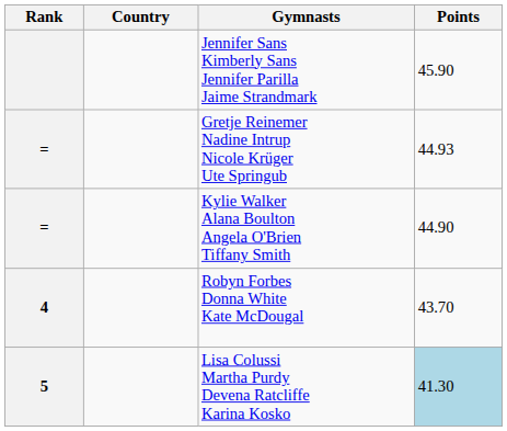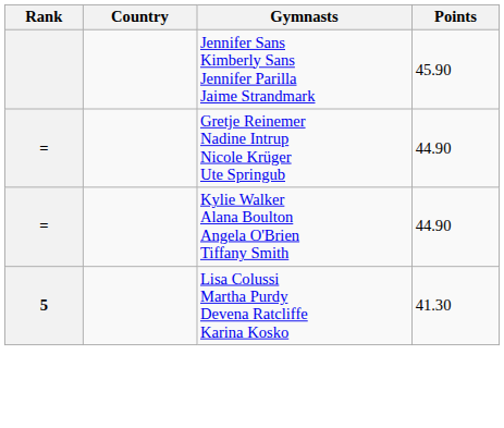 <table class="wikitable" width=500>
 <tr bgcolor="#efefef">
 <th>Rank</th>
 <th>Country</th>
 <th>Gymnasts</th>
 <th>Points</th>
 </tr>
 <tr>
 <th></th>
 <td></td>
 <td><a href='#'>Jennifer Sans</a> <br> <a href='#'>Kimberly Sans</a> <br> <a href='#'>Jennifer Parilla</a> <br> <a href='#'>Jaime Strandmark</a></td>
 <td>45.90</td>
 </tr>
 <tr>
 <th>=</th>
 <td></td>
 <td><a href='#'>Gretje Reinemer</a> <br> <a href='#'>Nadine Intrup</a> <br> <a href='#'>Nicole Krüger</a><br> <a href='#'>Ute Springub</a></td>
-<td>44.93</td>
+<td>44.90</td>
 </tr>
 <tr>
 <th>=</th>
 <td></td>
 <td><a href='#'>Kylie Walker</a> <br> <a href='#'>Alana Boulton</a> <br> <a href='#'>Angela O'Brien</a><br> <a href='#'>Tiffany Smith</a></td>
 <td>44.90</td>
 </tr>
 <tr>
-<th>4</th>
-<td></td>
-<td><a href='#'>Robyn Forbes</a> <br> <a href='#'>Donna White</a> <br> <a href='#'>Kate McDougal</a> <br>  </td>
-<td>43.70</td>
-</tr>
-<tr>
 <th>5</th>
 <td></td>
 <td><a href='#'>Lisa Colussi</a> <br> <a href='#'>Martha Purdy</a> <br> <a href='#'>Devena Ratcliffe</a> <br> <a href='#'>Karina Kosko</a></td>
-<td style="background: lightblue;">41.30</td>
+<td>41.30</td>
 </tr>
 </table>
